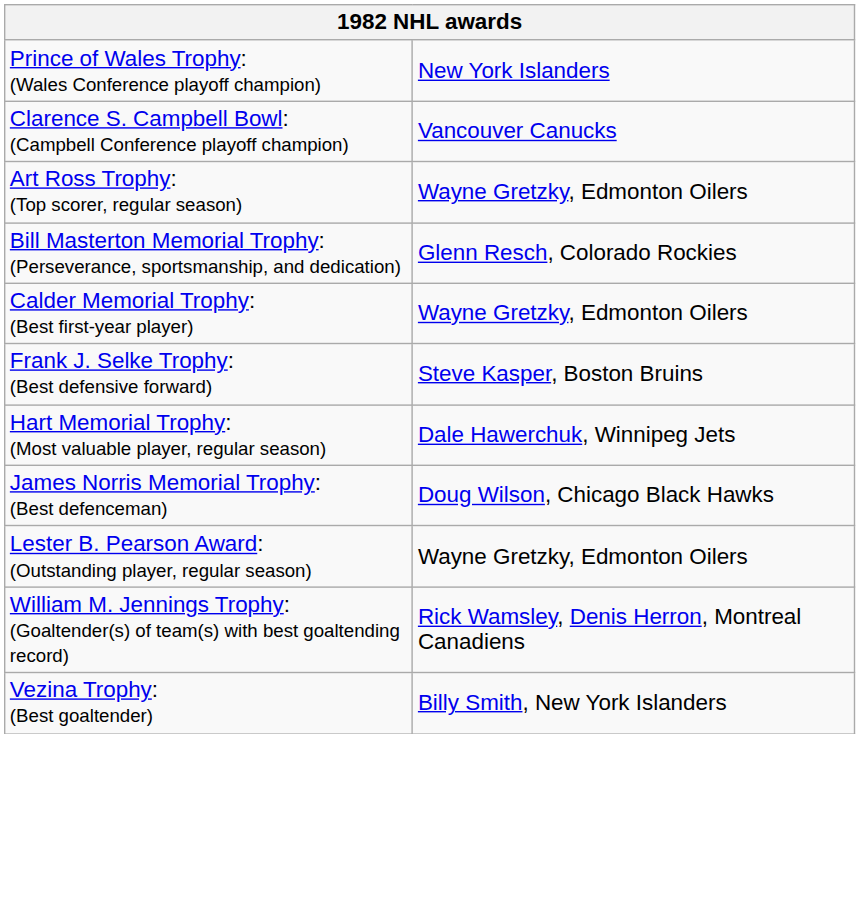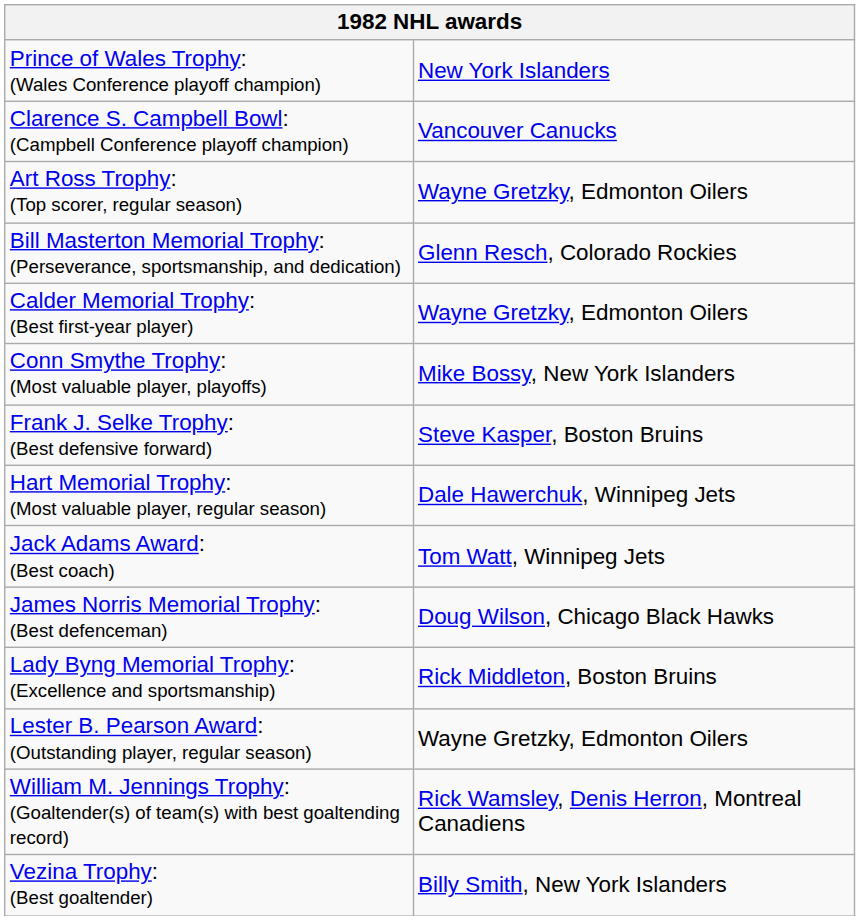 <table class="wikitable">
 <tr>
 <th bgcolor="#DDDDDD" colspan="2">1982 NHL awards</th>
 </tr>
 <tr>
 <td><a href='#'>Prince of Wales Trophy</a>:<br><small>(Wales Conference playoff champion)</small></td>
 <td><a href='#'>New York Islanders</a></td>
 </tr>
 <tr>
 <td><a href='#'>Clarence S. Campbell Bowl</a>:<br><small>(Campbell Conference playoff champion)</small></td>
 <td><a href='#'>Vancouver Canucks</a></td>
 </tr>
 <tr>
 <td><a href='#'>Art Ross Trophy</a>:<br><small>(Top scorer, regular season)</small></td>
 <td><a href='#'>Wayne Gretzky</a>, Edmonton Oilers</td>
 </tr>
 <tr>
 <td><a href='#'>Bill Masterton Memorial Trophy</a>:<br><small>(Perseverance, sportsmanship, and dedication)</small></td>
 <td><a href='#'>Glenn Resch</a>, Colorado Rockies</td>
 </tr>
 <tr>
 <td><a href='#'>Calder Memorial Trophy</a>:<br><small>(Best first-year player)</small></td>
 <td><a href='#'>Wayne Gretzky</a>, Edmonton Oilers</td>
 </tr>
 <tr>
+<td><a href='#'>Conn Smythe Trophy</a>:<br><small>(Most valuable player, playoffs)</small></td>
+<td><a href='#'>Mike Bossy</a>, New York Islanders</td>
+</tr>
+<tr>
 <td><a href='#'>Frank J. Selke Trophy</a>:<br><small>(Best defensive forward)</small></td>
 <td><a href='#'>Steve Kasper</a>, Boston Bruins</td>
 </tr>
 <tr>
 <td><a href='#'>Hart Memorial Trophy</a>:<br><small>(Most valuable player, regular season)</small></td>
 <td><a href='#'>Dale Hawerchuk</a>, Winnipeg Jets</td>
 </tr>
 <tr>
+<td><a href='#'>Jack Adams Award</a>:<br><small>(Best coach)</small></td>
+<td><a href='#'>Tom Watt</a>, Winnipeg Jets</td>
+</tr>
+<tr>
 <td><a href='#'>James Norris Memorial Trophy</a>:<br><small>(Best defenceman)</small></td>
 <td><a href='#'>Doug Wilson</a>, Chicago Black Hawks</td>
+</tr>
+<tr>
+<td><a href='#'>Lady Byng Memorial Trophy</a>:<br><small>(Excellence and sportsmanship)</small></td>
+<td><a href='#'>Rick Middleton</a>, Boston Bruins</td>
 </tr>
 <tr>
 <td><a href='#'>Lester B. Pearson Award</a>:<br><small>(Outstanding player, regular season)</small></td>
 <td>Wayne Gretzky, Edmonton Oilers</td>
 </tr>
 <tr>
 <td><a href='#'>William M. Jennings Trophy</a>:<br><small>(Goaltender(s) of team(s) with best goaltending record)</small></td>
 <td><a href='#'>Rick Wamsley</a>, <a href='#'>Denis Herron</a>, Montreal Canadiens</td>
 </tr>
 <tr>
 <td><a href='#'>Vezina Trophy</a>:<br><small>(Best goaltender)</small></td>
 <td><a href='#'>Billy Smith</a>, New York Islanders</td>
 </tr>
 </table>
